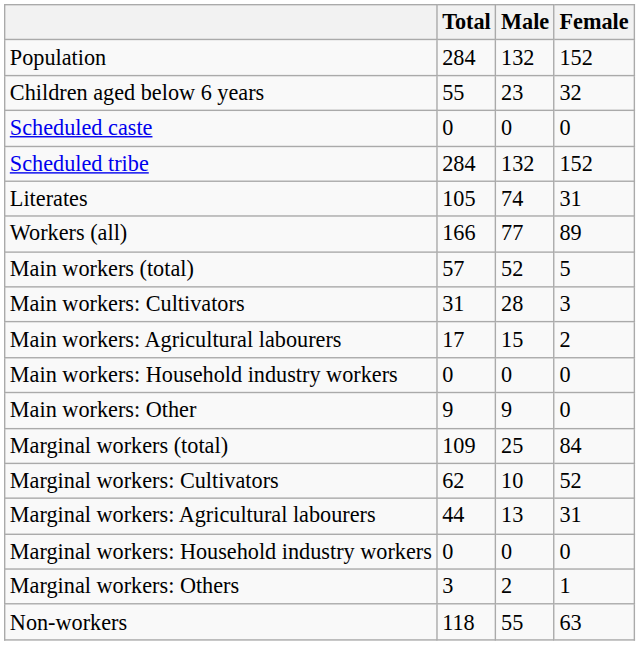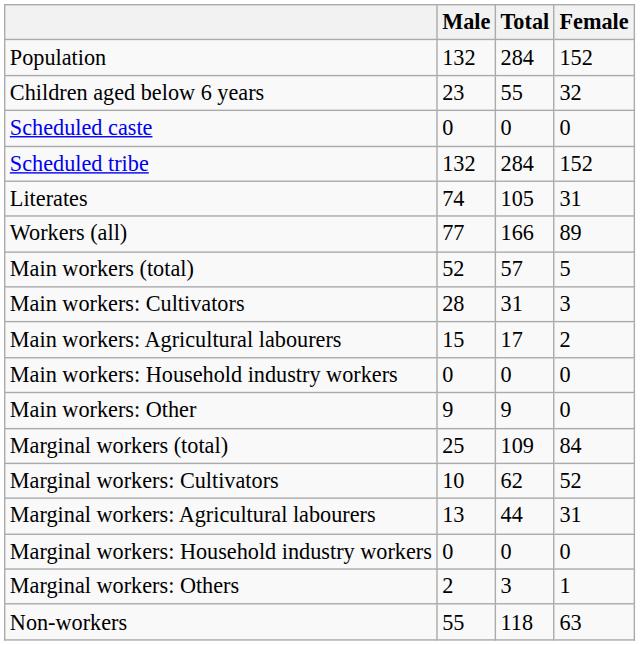 <table class="wikitable sortable">
 <tr>
 <th></th>
+<th>Male</th>
 <th>Total</th>
-<th>Male</th>
 <th>Female</th>
 </tr>
 <tr>
 <td>Population</td>
+<td>132</td>
 <td>284</td>
-<td>132</td>
 <td>152</td>
 </tr>
 <tr>
 <td>Children aged below 6 years</td>
+<td>23</td>
 <td>55</td>
-<td>23</td>
 <td>32</td>
 </tr>
 <tr>
 <td><a href='#'>Scheduled caste</a></td>
 <td>0</td>
 <td>0</td>
 <td>0</td>
 </tr>
 <tr>
 <td><a href='#'>Scheduled tribe</a></td>
+<td>132</td>
 <td>284</td>
-<td>132</td>
 <td>152</td>
 </tr>
 <tr>
 <td>Literates</td>
+<td>74</td>
 <td>105</td>
-<td>74</td>
 <td>31</td>
 </tr>
 <tr>
 <td>Workers (all)</td>
+<td>77</td>
 <td>166</td>
-<td>77</td>
 <td>89</td>
 </tr>
 <tr>
 <td>Main workers (total)</td>
+<td>52</td>
 <td>57</td>
-<td>52</td>
 <td>5</td>
 </tr>
 <tr>
 <td>Main workers: Cultivators</td>
+<td>28</td>
 <td>31</td>
-<td>28</td>
 <td>3</td>
 </tr>
 <tr>
 <td>Main workers: Agricultural labourers</td>
+<td>15</td>
 <td>17</td>
-<td>15</td>
 <td>2</td>
 </tr>
 <tr>
 <td>Main workers: Household industry workers</td>
 <td>0</td>
 <td>0</td>
 <td>0</td>
 </tr>
 <tr>
 <td>Main workers: Other</td>
 <td>9</td>
 <td>9</td>
 <td>0</td>
 </tr>
 <tr>
 <td>Marginal workers (total)</td>
+<td>25</td>
 <td>109</td>
-<td>25</td>
 <td>84</td>
 </tr>
 <tr>
 <td>Marginal workers: Cultivators</td>
+<td>10</td>
 <td>62</td>
-<td>10</td>
 <td>52</td>
 </tr>
 <tr>
 <td>Marginal workers: Agricultural labourers</td>
+<td>13</td>
 <td>44</td>
-<td>13</td>
 <td>31</td>
 </tr>
 <tr>
 <td>Marginal workers: Household industry workers</td>
 <td>0</td>
 <td>0</td>
 <td>0</td>
 </tr>
 <tr>
 <td>Marginal workers: Others</td>
+<td>2</td>
 <td>3</td>
-<td>2</td>
 <td>1</td>
 </tr>
 <tr>
 <td>Non-workers</td>
+<td>55</td>
 <td>118</td>
-<td>55</td>
 <td>63</td>
 </tr>
 </table>
